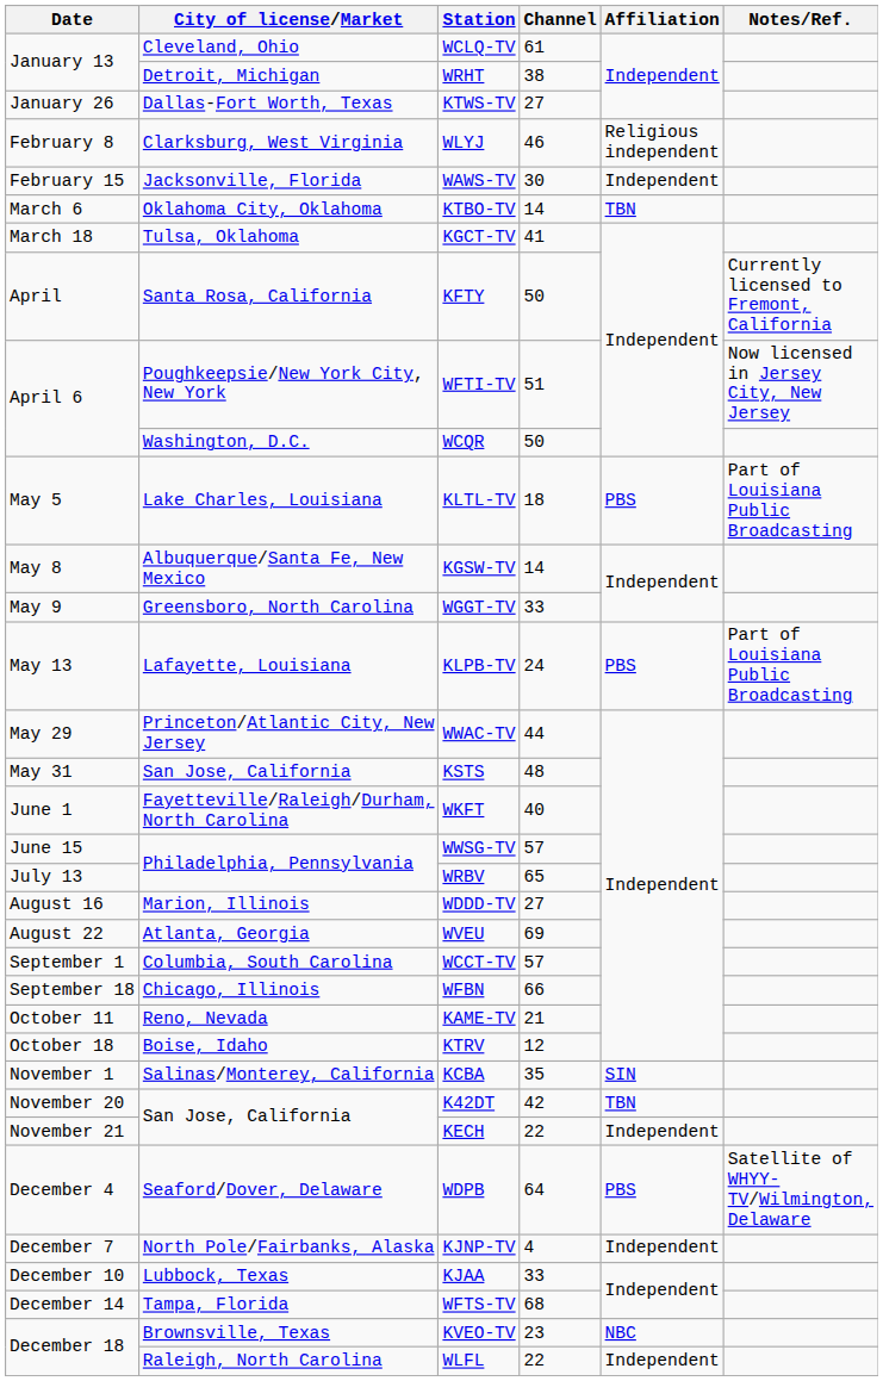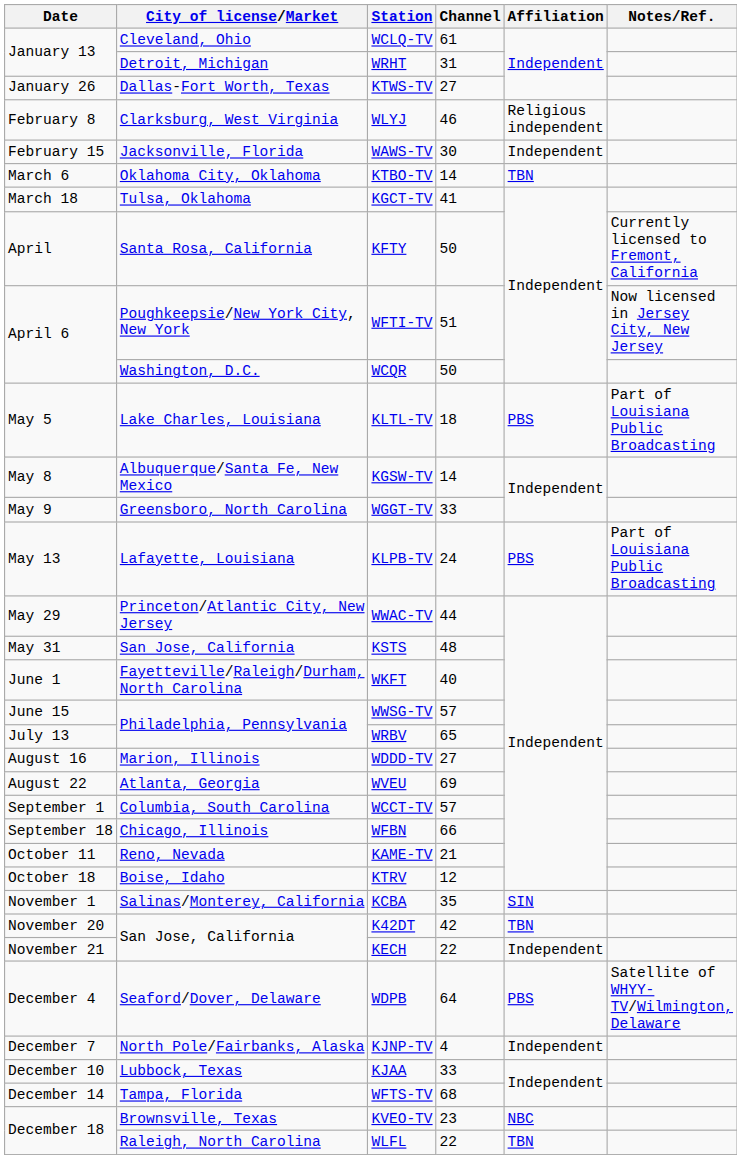 <table class="wikitable sortable">
 <tr>
 <th>Date</th>
 <th><a href='#'>City of license</a>/<a href='#'>Market</a></th>
 <th><a href='#'>Station</a></th>
 <th>Channel</th>
 <th>Affiliation</th>
 <th>Notes/Ref.</th>
 </tr>
 <tr>
 <td rowspan=2>January 13</td>
 <td><a href='#'>Cleveland, Ohio</a></td>
 <td><a href='#'>WCLQ-TV</a></td>
 <td>61</td>
 <td rowspan=3><a href='#'>Independent</a></td>
 <td></td>
 </tr>
 <tr>
 <td><a href='#'>Detroit, Michigan</a></td>
 <td><a href='#'>WRHT</a></td>
-<td>38</td>
+<td>31</td>
 <td></td>
 </tr>
 <tr>
 <td>January 26</td>
 <td><a href='#'>Dallas</a>-<a href='#'>Fort Worth, Texas</a></td>
 <td><a href='#'>KTWS-TV</a></td>
 <td>27</td>
 <td></td>
 </tr>
 <tr>
 <td>February 8</td>
 <td><a href='#'>Clarksburg, West Virginia</a></td>
 <td><a href='#'>WLYJ</a></td>
 <td>46</td>
 <td>Religious independent</td>
 <td></td>
 </tr>
 <tr>
 <td>February 15</td>
 <td><a href='#'>Jacksonville, Florida</a></td>
 <td><a href='#'>WAWS-TV</a></td>
 <td>30</td>
 <td>Independent</td>
 <td></td>
 </tr>
 <tr>
 <td>March 6</td>
 <td><a href='#'>Oklahoma City, Oklahoma</a></td>
 <td><a href='#'>KTBO-TV</a></td>
 <td>14</td>
 <td><a href='#'>TBN</a></td>
 <td></td>
 </tr>
 <tr>
 <td>March 18</td>
 <td><a href='#'>Tulsa, Oklahoma</a></td>
 <td><a href='#'>KGCT-TV</a></td>
 <td>41</td>
 <td rowspan=4>Independent</td>
 <td></td>
 </tr>
 <tr>
 <td>April</td>
 <td><a href='#'>Santa Rosa, California</a></td>
 <td><a href='#'>KFTY</a></td>
 <td>50</td>
 <td>Currently licensed to <a href='#'>Fremont, California</a></td>
 </tr>
 <tr>
 <td rowspan=2>April 6</td>
 <td><a href='#'>Poughkeepsie</a>/<a href='#'>New York City</a>, <a href='#'>New York</a></td>
 <td><a href='#'>WFTI-TV</a></td>
 <td>51</td>
 <td>Now licensed in <a href='#'>Jersey City, New Jersey</a></td>
 </tr>
 <tr>
 <td><a href='#'>Washington, D.C.</a></td>
 <td><a href='#'>WCQR</a></td>
 <td>50</td>
 <td></td>
 </tr>
 <tr>
 <td>May 5</td>
 <td><a href='#'>Lake Charles, Louisiana</a></td>
 <td><a href='#'>KLTL-TV</a></td>
 <td>18</td>
 <td><a href='#'>PBS</a></td>
 <td>Part of <a href='#'>Louisiana Public Broadcasting</a></td>
 </tr>
 <tr>
 <td>May 8</td>
 <td><a href='#'>Albuquerque</a>/<a href='#'>Santa Fe, New Mexico</a></td>
 <td><a href='#'>KGSW-TV</a></td>
 <td>14</td>
 <td rowspan=2>Independent</td>
 <td></td>
 </tr>
 <tr>
 <td>May 9</td>
 <td><a href='#'>Greensboro, North Carolina</a></td>
 <td><a href='#'>WGGT-TV</a></td>
 <td>33</td>
 <td></td>
 </tr>
 <tr>
 <td>May 13</td>
 <td><a href='#'>Lafayette, Louisiana</a></td>
 <td><a href='#'>KLPB-TV</a></td>
 <td>24</td>
 <td><a href='#'>PBS</a></td>
 <td>Part of <a href='#'>Louisiana Public Broadcasting</a></td>
 </tr>
 <tr>
 <td>May 29</td>
 <td><a href='#'>Princeton</a>/<a href='#'>Atlantic City, New Jersey</a></td>
 <td><a href='#'>WWAC-TV</a></td>
 <td>44</td>
 <td rowspan=11>Independent</td>
 <td></td>
 </tr>
 <tr>
 <td>May 31</td>
 <td><a href='#'>San Jose, California</a> <br> </td>
 <td><a href='#'>KSTS</a></td>
 <td>48</td>
 <td></td>
 </tr>
 <tr>
 <td>June 1</td>
 <td><a href='#'>Fayetteville</a>/<a href='#'>Raleigh</a>/<a href='#'>Durham, North Carolina</a></td>
 <td><a href='#'>WKFT</a></td>
 <td>40</td>
 <td></td>
 </tr>
 <tr>
 <td>June 15</td>
 <td rowspan=2><a href='#'>Philadelphia, Pennsylvania</a></td>
 <td><a href='#'>WWSG-TV</a></td>
 <td>57</td>
 <td></td>
 </tr>
 <tr>
 <td>July 13</td>
 <td><a href='#'>WRBV</a></td>
 <td>65</td>
 <td></td>
 </tr>
 <tr>
 <td>August 16</td>
 <td><a href='#'>Marion, Illinois</a></td>
 <td><a href='#'>WDDD-TV</a></td>
 <td>27</td>
 <td></td>
 </tr>
 <tr>
 <td>August 22</td>
 <td><a href='#'>Atlanta, Georgia</a></td>
 <td><a href='#'>WVEU</a></td>
 <td>69</td>
 <td></td>
 </tr>
 <tr>
 <td>September 1</td>
 <td><a href='#'>Columbia, South Carolina</a></td>
 <td><a href='#'>WCCT-TV</a></td>
 <td>57</td>
 <td></td>
 </tr>
 <tr>
 <td>September 18</td>
 <td><a href='#'>Chicago, Illinois</a></td>
 <td><a href='#'>WFBN</a></td>
 <td>66</td>
 <td></td>
 </tr>
 <tr>
 <td>October 11</td>
 <td><a href='#'>Reno, Nevada</a></td>
 <td><a href='#'>KAME-TV</a></td>
 <td>21</td>
 <td></td>
 </tr>
 <tr>
 <td>October 18</td>
 <td><a href='#'>Boise, Idaho</a></td>
 <td><a href='#'>KTRV</a></td>
 <td>12</td>
 <td></td>
 </tr>
 <tr>
 <td>November 1</td>
 <td><a href='#'>Salinas</a>/<a href='#'>Monterey, California</a></td>
 <td><a href='#'>KCBA</a></td>
 <td>35</td>
 <td><a href='#'>SIN</a></td>
 <td></td>
 </tr>
 <tr>
 <td>November 20</td>
 <td rowspan=2>San Jose, California</td>
 <td><a href='#'>K42DT</a></td>
 <td>42</td>
 <td><a href='#'>TBN</a></td>
 <td></td>
 </tr>
 <tr>
 <td>November 21</td>
 <td><a href='#'>KECH</a></td>
 <td>22</td>
 <td>Independent</td>
 <td></td>
 </tr>
 <tr>
 <td>December 4</td>
 <td><a href='#'>Seaford</a>/<a href='#'>Dover, Delaware</a> <br> </td>
 <td><a href='#'>WDPB</a></td>
 <td>64</td>
 <td><a href='#'>PBS</a></td>
 <td>Satellite of <a href='#'>WHYY-TV</a>/<a href='#'>Wilmington, Delaware</a></td>
 </tr>
 <tr>
 <td>December 7</td>
 <td><a href='#'>North Pole</a>/<a href='#'>Fairbanks, Alaska</a></td>
 <td><a href='#'>KJNP-TV</a></td>
 <td>4</td>
 <td>Independent</td>
 <td></td>
 </tr>
 <tr>
 <td>December 10</td>
 <td><a href='#'>Lubbock, Texas</a></td>
 <td><a href='#'>KJAA</a></td>
 <td>33</td>
 <td rowspan=2>Independent</td>
 </tr>
 <tr>
 <td>December 14</td>
 <td><a href='#'>Tampa, Florida</a></td>
 <td><a href='#'>WFTS-TV</a></td>
 <td>68</td>
 <td></td>
 </tr>
 <tr>
 <td rowspan=2>December 18</td>
 <td><a href='#'>Brownsville, Texas</a> <br> </td>
 <td><a href='#'>KVEO-TV</a></td>
 <td>23</td>
 <td><a href='#'>NBC</a></td>
 <td></td>
 </tr>
 <tr>
 <td><a href='#'>Raleigh, North Carolina</a></td>
 <td><a href='#'>WLFL</a></td>
 <td>22</td>
-<td>Independent</td>
+<td><a href='#'>TBN</a></td>
 <td></td>
 </tr>
 <tr>
 </tr>
 </table>
